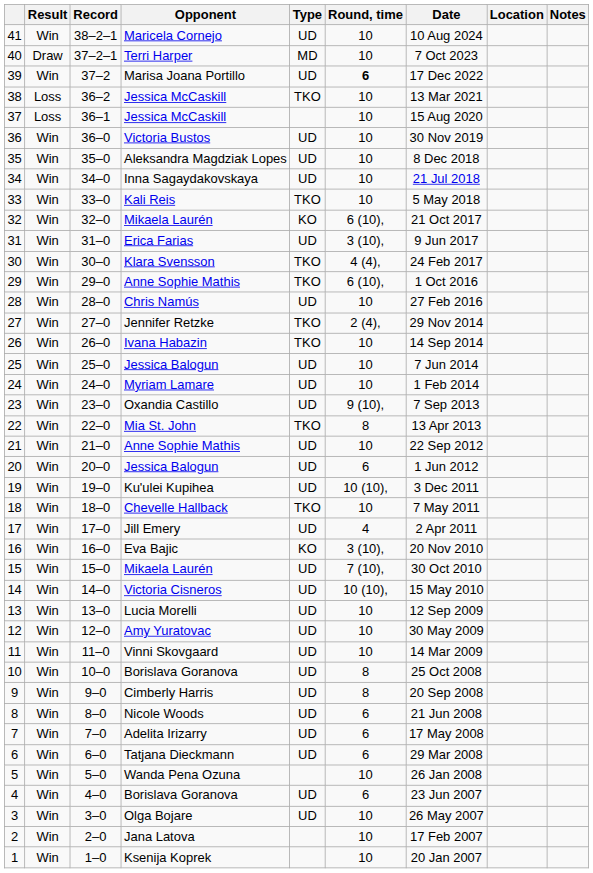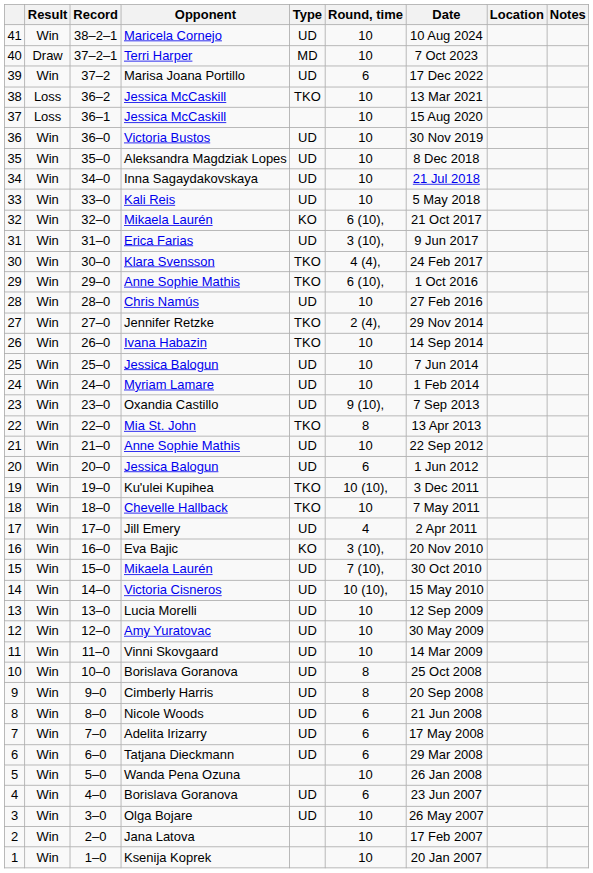 <table class=wikitable style=text-align:center>
 <tr>
 <th></th>
 <th>Result</th>
 <th>Record</th>
 <th>Opponent</th>
 <th>Type</th>
 <th>Round, time</th>
 <th>Date</th>
 <th>Location</th>
 <th>Notes</th>
 </tr>
 <tr>
 <td>41</td>
 <td>Win</td>
 <td>38–2–1</td>
 <td align=left><a href='#'>Maricela Cornejo</a></td>
 <td>UD</td>
 <td>10</td>
 <td>10 Aug 2024</td>
 <td align=left></td>
 <td align=left></td>
 </tr>
 <tr>
 <td>40</td>
 <td>Draw</td>
 <td>37–2–1</td>
 <td align=left><a href='#'>Terri Harper</a></td>
 <td>MD</td>
 <td>10</td>
 <td>7 Oct 2023</td>
 <td align=left></td>
 <td align=left></td>
 </tr>
 <tr>
 <td>39</td>
 <td>Win</td>
 <td>37–2</td>
 <td align=left>Marisa Joana Portillo</td>
 <td>UD</td>
-<td><strong>6</strong></td>
+<td>6</td>
 <td>17 Dec 2022</td>
 <td align=left></td>
 <td align=left></td>
 </tr>
 <tr>
 <td>38</td>
 <td>Loss</td>
 <td>36–2</td>
 <td align=left><a href='#'>Jessica McCaskill</a></td>
 <td>TKO</td>
 <td>10</td>
 <td>13 Mar 2021</td>
 <td align=left></td>
 <td align=left></td>
 </tr>
 <tr>
 <td>37</td>
 <td>Loss</td>
 <td>36–1</td>
 <td align=left><a href='#'>Jessica McCaskill</a></td>
 <td></td>
 <td>10</td>
 <td>15 Aug 2020</td>
 <td align=left></td>
 <td align=left></td>
 </tr>
 <tr>
 <td>36</td>
 <td>Win</td>
 <td>36–0</td>
 <td align=left><a href='#'>Victoria Bustos</a></td>
 <td>UD</td>
 <td>10</td>
 <td>30 Nov 2019</td>
 <td align=left></td>
 <td align=left></td>
 </tr>
 <tr>
 <td>35</td>
 <td>Win</td>
 <td>35–0</td>
 <td align=left>Aleksandra Magdziak Lopes</td>
 <td>UD</td>
 <td>10</td>
 <td>8 Dec 2018</td>
 <td align=left></td>
 <td align=left></td>
 </tr>
 <tr>
 <td>34</td>
 <td>Win</td>
 <td>34–0</td>
 <td align=left>Inna Sagaydakovskaya</td>
 <td>UD</td>
 <td>10</td>
 <td><a href='#'>21 Jul 2018</a></td>
 <td align=left></td>
 <td align=left></td>
 </tr>
 <tr>
 <td>33</td>
 <td>Win</td>
 <td>33–0</td>
 <td align=left><a href='#'>Kali Reis</a></td>
-<td>TKO</td>
+<td>UD</td>
 <td>10</td>
 <td>5 May 2018</td>
 <td align=left></td>
 <td align=left></td>
 </tr>
 <tr>
 <td>32</td>
 <td>Win</td>
 <td>32–0</td>
 <td align=left><a href='#'>Mikaela Laurén</a></td>
 <td>KO</td>
 <td>6 (10), </td>
 <td>21 Oct 2017</td>
 <td align=left></td>
 <td align=left></td>
 </tr>
 <tr>
 <td>31</td>
 <td>Win</td>
 <td>31–0</td>
 <td align=left><a href='#'>Erica Farias</a></td>
 <td>UD</td>
 <td>3 (10), </td>
 <td>9 Jun 2017</td>
 <td align=left></td>
 <td align=left></td>
 </tr>
 <tr>
 <td>30</td>
 <td>Win</td>
 <td>30–0</td>
 <td align=left><a href='#'>Klara Svensson</a></td>
 <td>TKO</td>
 <td>4 (4), </td>
 <td>24 Feb 2017</td>
 <td align=left></td>
 <td align=left></td>
 </tr>
 <tr>
 <td>29</td>
 <td>Win</td>
 <td>29–0</td>
 <td align=left><a href='#'>Anne Sophie Mathis</a></td>
 <td>TKO</td>
 <td>6 (10), </td>
 <td>1 Oct 2016</td>
 <td align=left></td>
 <td align=left></td>
 </tr>
 <tr>
 <td>28</td>
 <td>Win</td>
 <td>28–0</td>
 <td align=left><a href='#'>Chris Namús</a></td>
 <td>UD</td>
 <td>10</td>
 <td>27 Feb 2016</td>
 <td align=left></td>
 <td align=left></td>
 </tr>
 <tr>
 <td>27</td>
 <td>Win</td>
 <td>27–0</td>
 <td align=left>Jennifer Retzke</td>
 <td>TKO</td>
 <td>2 (4), </td>
 <td>29 Nov 2014</td>
 <td align=left></td>
 <td align=left></td>
 </tr>
 <tr>
 <td>26</td>
 <td>Win</td>
 <td>26–0</td>
 <td align=left><a href='#'>Ivana Habazin</a></td>
 <td>TKO</td>
 <td>10</td>
 <td>14 Sep 2014</td>
 <td align=left></td>
 <td align=left></td>
 </tr>
 <tr>
 <td>25</td>
 <td>Win</td>
 <td>25–0</td>
 <td align=left><a href='#'>Jessica Balogun</a></td>
 <td>UD</td>
 <td>10</td>
 <td>7 Jun 2014</td>
 <td align=left></td>
 <td align=left></td>
 </tr>
 <tr>
 <td>24</td>
 <td>Win</td>
 <td>24–0</td>
 <td align=left><a href='#'>Myriam Lamare</a></td>
 <td>UD</td>
 <td>10</td>
 <td>1 Feb 2014</td>
 <td align=left></td>
 <td align=left></td>
 </tr>
 <tr>
 <td>23</td>
 <td>Win</td>
 <td>23–0</td>
 <td align=left>Oxandia Castillo</td>
 <td>UD</td>
 <td>9 (10), </td>
 <td>7 Sep 2013</td>
 <td align=left></td>
 <td align=left></td>
 </tr>
 <tr>
 <td>22</td>
 <td>Win</td>
 <td>22–0</td>
 <td align=left><a href='#'>Mia St. John</a></td>
 <td>TKO</td>
 <td>8</td>
 <td>13 Apr 2013</td>
 <td align=left></td>
 <td align=left></td>
 </tr>
 <tr>
 <td>21</td>
 <td>Win</td>
 <td>21–0</td>
 <td align=left><a href='#'>Anne Sophie Mathis</a></td>
 <td>UD</td>
 <td>10</td>
 <td>22 Sep 2012</td>
 <td align=left></td>
 <td align=left></td>
 </tr>
 <tr>
 <td>20</td>
 <td>Win</td>
 <td>20–0</td>
 <td align=left><a href='#'>Jessica Balogun</a></td>
 <td>UD</td>
 <td>6</td>
 <td>1 Jun 2012</td>
 <td align=left></td>
 <td align=left></td>
 </tr>
 <tr>
 <td>19</td>
 <td>Win</td>
 <td>19–0</td>
 <td align=left>Ku'ulei Kupihea</td>
-<td>UD</td>
+<td>TKO</td>
 <td>10 (10), </td>
 <td>3 Dec 2011</td>
 <td align=left></td>
 <td align=left></td>
 </tr>
 <tr>
 <td>18</td>
 <td>Win</td>
 <td>18–0</td>
 <td align=left><a href='#'>Chevelle Hallback</a></td>
 <td>TKO</td>
 <td>10</td>
 <td>7 May 2011</td>
 <td align=left></td>
 <td align=left></td>
 </tr>
 <tr>
 <td>17</td>
 <td>Win</td>
 <td>17–0</td>
 <td align=left>Jill Emery</td>
 <td>UD</td>
 <td>4</td>
 <td>2 Apr 2011</td>
 <td align=left></td>
 <td align=left></td>
 </tr>
 <tr>
 <td>16</td>
 <td>Win</td>
 <td>16–0</td>
 <td align=left>Eva Bajic</td>
 <td>KO</td>
 <td>3 (10), </td>
 <td>20 Nov 2010</td>
 <td align=left></td>
 <td align=left></td>
 </tr>
 <tr>
 <td>15</td>
 <td>Win</td>
 <td>15–0</td>
 <td align=left><a href='#'>Mikaela Laurén</a></td>
 <td>UD</td>
 <td>7 (10), </td>
 <td>30 Oct 2010</td>
 <td align=left></td>
 <td align=left></td>
 </tr>
 <tr>
 <td>14</td>
 <td>Win</td>
 <td>14–0</td>
 <td align=left><a href='#'>Victoria Cisneros</a></td>
 <td>UD</td>
 <td>10 (10), </td>
 <td>15 May 2010</td>
 <td align=left></td>
 <td align=left></td>
 </tr>
 <tr>
 <td>13</td>
 <td>Win</td>
 <td>13–0</td>
 <td align=left>Lucia Morelli</td>
 <td>UD</td>
 <td>10</td>
 <td>12 Sep 2009</td>
 <td align=left></td>
 <td align=left></td>
 </tr>
 <tr>
 <td>12</td>
 <td>Win</td>
 <td>12–0</td>
 <td align=left><a href='#'>Amy Yuratovac</a></td>
 <td>UD</td>
 <td>10</td>
 <td>30 May 2009</td>
 <td align=left></td>
 <td align=left></td>
 </tr>
 <tr>
 <td>11</td>
 <td>Win</td>
 <td>11–0</td>
 <td align=left>Vinni Skovgaard</td>
 <td>UD</td>
 <td>10</td>
 <td>14 Mar 2009</td>
 <td align=left></td>
 <td align=left></td>
 </tr>
 <tr>
 <td>10</td>
 <td>Win</td>
 <td>10–0</td>
 <td align=left>Borislava Goranova</td>
 <td>UD</td>
 <td>8</td>
 <td>25 Oct 2008</td>
 <td align=left></td>
 <td align=left></td>
 </tr>
 <tr>
 <td>9</td>
 <td>Win</td>
 <td>9–0</td>
 <td align=left>Cimberly Harris</td>
 <td>UD</td>
 <td>8</td>
 <td>20 Sep 2008</td>
 <td align=left></td>
 <td align=left></td>
 </tr>
 <tr>
 <td>8</td>
 <td>Win</td>
 <td>8–0</td>
 <td align=left>Nicole Woods</td>
 <td>UD</td>
 <td>6</td>
 <td>21 Jun 2008</td>
 <td align=left></td>
 <td align=left></td>
 </tr>
 <tr>
 <td>7</td>
 <td>Win</td>
 <td>7–0</td>
 <td align=left>Adelita Irizarry</td>
 <td>UD</td>
 <td>6</td>
 <td>17 May 2008</td>
 <td align=left></td>
 <td align=left></td>
 </tr>
 <tr>
 <td>6</td>
 <td>Win</td>
 <td>6–0</td>
 <td align=left>Tatjana Dieckmann</td>
 <td>UD</td>
 <td>6</td>
 <td>29 Mar 2008</td>
 <td align=left></td>
 <td align=left></td>
 </tr>
 <tr>
 <td>5</td>
 <td>Win</td>
 <td>5–0</td>
 <td align=left>Wanda Pena Ozuna</td>
 <td></td>
 <td>10</td>
 <td>26 Jan 2008</td>
 <td align=left></td>
 <td align=left></td>
 </tr>
 <tr>
 <td>4</td>
 <td>Win</td>
 <td>4–0</td>
 <td align=left>Borislava Goranova</td>
 <td>UD</td>
 <td>6</td>
 <td>23 Jun 2007</td>
 <td align=left></td>
 <td align=left></td>
 </tr>
 <tr>
 <td>3</td>
 <td>Win</td>
 <td>3–0</td>
 <td align=left>Olga Bojare</td>
 <td>UD</td>
 <td>10</td>
 <td>26 May 2007</td>
 <td align=left></td>
 <td align=left></td>
 </tr>
 <tr>
 <td>2</td>
 <td>Win</td>
 <td>2–0</td>
 <td align=left>Jana Latova</td>
 <td></td>
 <td>10</td>
 <td>17 Feb 2007</td>
 <td align=left></td>
 <td align=left></td>
 </tr>
 <tr>
 <td>1</td>
 <td>Win</td>
 <td>1–0</td>
 <td align=left>Ksenija Koprek</td>
 <td></td>
 <td>10</td>
 <td>20 Jan 2007</td>
 <td align=left></td>
 <td align=left></td>
 </tr>
 </table>
